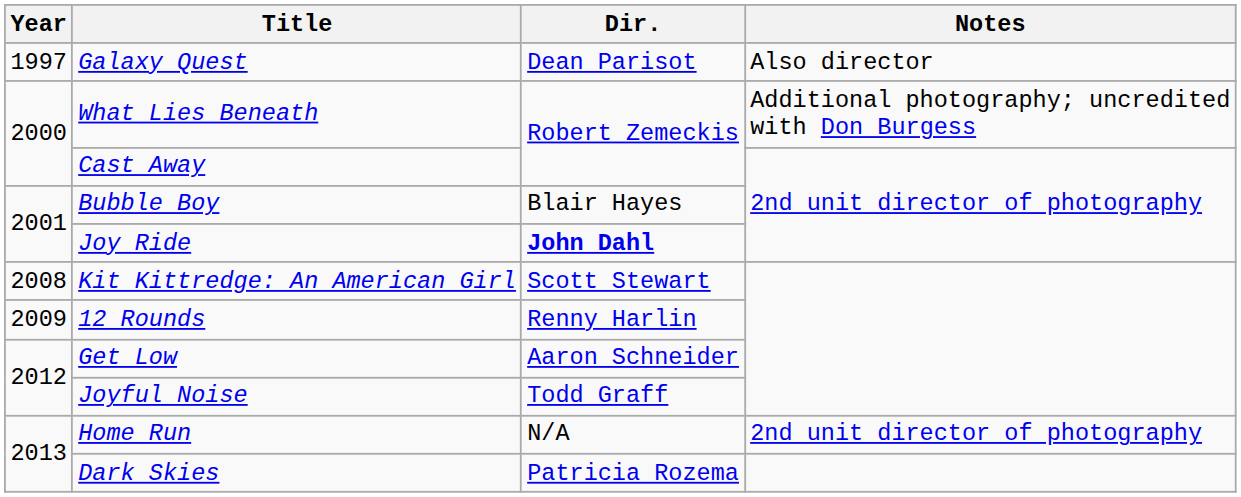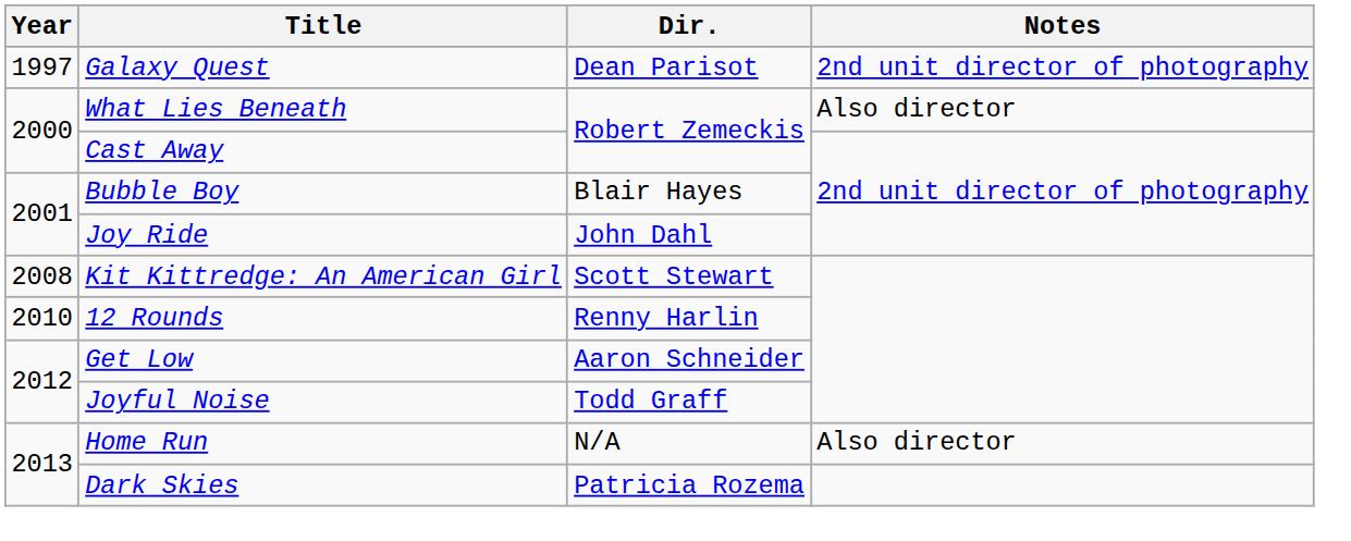 <table class="wikitable sortable">
 <tr>
 <th>Year</th>
 <th>Title</th>
 <th>Dir.</th>
 <th class="unsortable">Notes</th>
 </tr>
 <tr>
 <td align="center">1997</td>
 <td align="left"><em><a href='#'>Galaxy Quest</a></em></td>
 <td><a href='#'>Dean Parisot</a></td>
-<td>Also director</td>
+<td><a href='#'>2nd unit director of photography</a></td>
 </tr>
 <tr>
 <td rowspan="2" align="center">2000</td>
 <td align="left"><em><a href='#'>What Lies Beneath</a></em></td>
 <td rowspan="2"><a href='#'>Robert Zemeckis</a></td>
-<td>Additional photography; uncredited<br>with <a href='#'>Don Burgess</a></td>
+<td>Also director</td>
 </tr>
 <tr>
 <td align="left"><em><a href='#'>Cast Away</a></em></td>
 <td rowspan="3"><a href='#'>2nd unit director of photography</a></td>
 </tr>
 <tr>
 <td rowspan="2">2001</td>
 <td><a href='#'><em>Bubble Boy</em></a></td>
 <td>Blair Hayes</td>
 </tr>
 <tr>
 <td align="left"><a href='#'><em>Joy Ride</em></a></td>
-<td><strong><a href='#'>John Dahl</a></strong></td>
+<td><a href='#'>John Dahl</a></td>
 </tr>
 <tr>
 <td align="center">2008</td>
 <td align="left"><em><a href='#'>Kit Kittredge: An American Girl</a></em></td>
 <td><a href='#'>Scott Stewart</a></td>
 <td rowspan="4"></td>
 </tr>
 <tr>
-<td align="center">2009</td>
+<td align="center">2010</td>
 <td align="left"><a href='#'><em>12 Rounds</em></a></td>
 <td><a href='#'>Renny Harlin</a></td>
 </tr>
 <tr>
 <td rowspan="2" align="center">2012</td>
 <td align="left"><a href='#'><em>Get Low</em></a></td>
 <td><a href='#'>Aaron Schneider</a></td>
 </tr>
 <tr>
 <td><a href='#'><em>Joyful Noise</em></a></td>
 <td><a href='#'>Todd Graff</a></td>
 </tr>
 <tr>
 <td rowspan="2" align="center">2013</td>
 <td align="left"><a href='#'><em>Home Run</em></a></td>
 <td>N/A</td>
-<td><a href='#'>2nd unit director of photography</a></td>
+<td>Also director</td>
 </tr>
 <tr>
 <td><a href='#'><em>Dark Skies</em></a></td>
 <td><a href='#'>Patricia Rozema</a></td>
 <td></td>
 </tr>
 </table>
